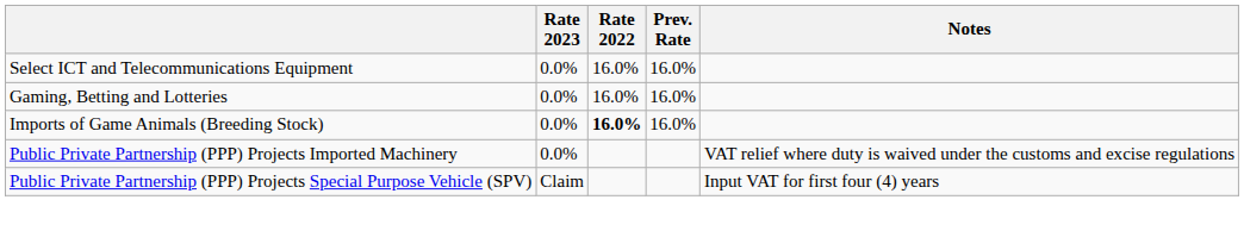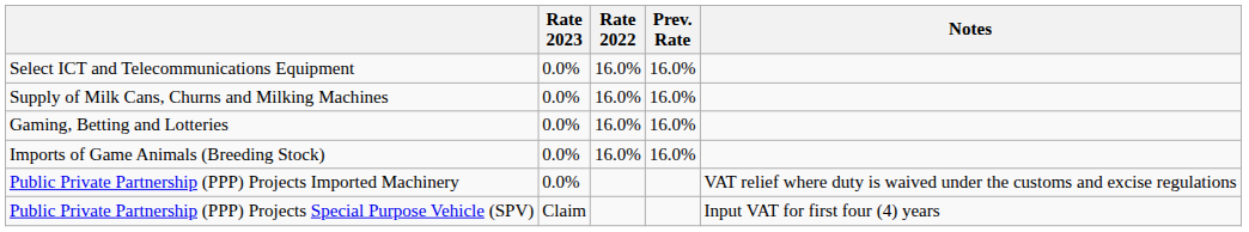 <table class="wikitable">
 <tr>
 <th></th>
 <th>Rate<br>2023</th>
 <th>Rate<br>2022</th>
 <th>Prev.<br>Rate</th>
 <th>Notes</th>
 </tr>
 <tr>
 <td>Select ICT and Telecommunications Equipment</td>
 <td>0.0%</td>
 <td>16.0%</td>
 <td>16.0%</td>
 <td></td>
 </tr>
 <tr>
+<td>Supply of Milk Cans, Churns and Milking Machines</td>
+<td>0.0%</td>
+<td>16.0%</td>
+<td>16.0%</td>
+<td></td>
+</tr>
+<tr>
 <td>Gaming, Betting and Lotteries</td>
 <td>0.0%</td>
 <td>16.0%</td>
 <td>16.0%</td>
 <td></td>
 </tr>
 <tr>
 <td>Imports of Game Animals (Breeding Stock)</td>
 <td>0.0%</td>
-<td><strong>16.0%</strong></td>
+<td>16.0%</td>
 <td>16.0%</td>
 <td></td>
 </tr>
 <tr>
 <td><a href='#'>Public Private Partnership</a> (PPP) Projects Imported Machinery</td>
 <td>0.0%</td>
 <td></td>
 <td></td>
 <td>VAT relief where duty is waived under the customs and excise regulations</td>
 </tr>
 <tr>
 <td><a href='#'>Public Private Partnership</a> (PPP) Projects <a href='#'>Special Purpose Vehicle</a> (SPV)</td>
 <td>Claim</td>
 <td></td>
 <td></td>
 <td>Input VAT for first four (4) years</td>
 </tr>
 </table>
